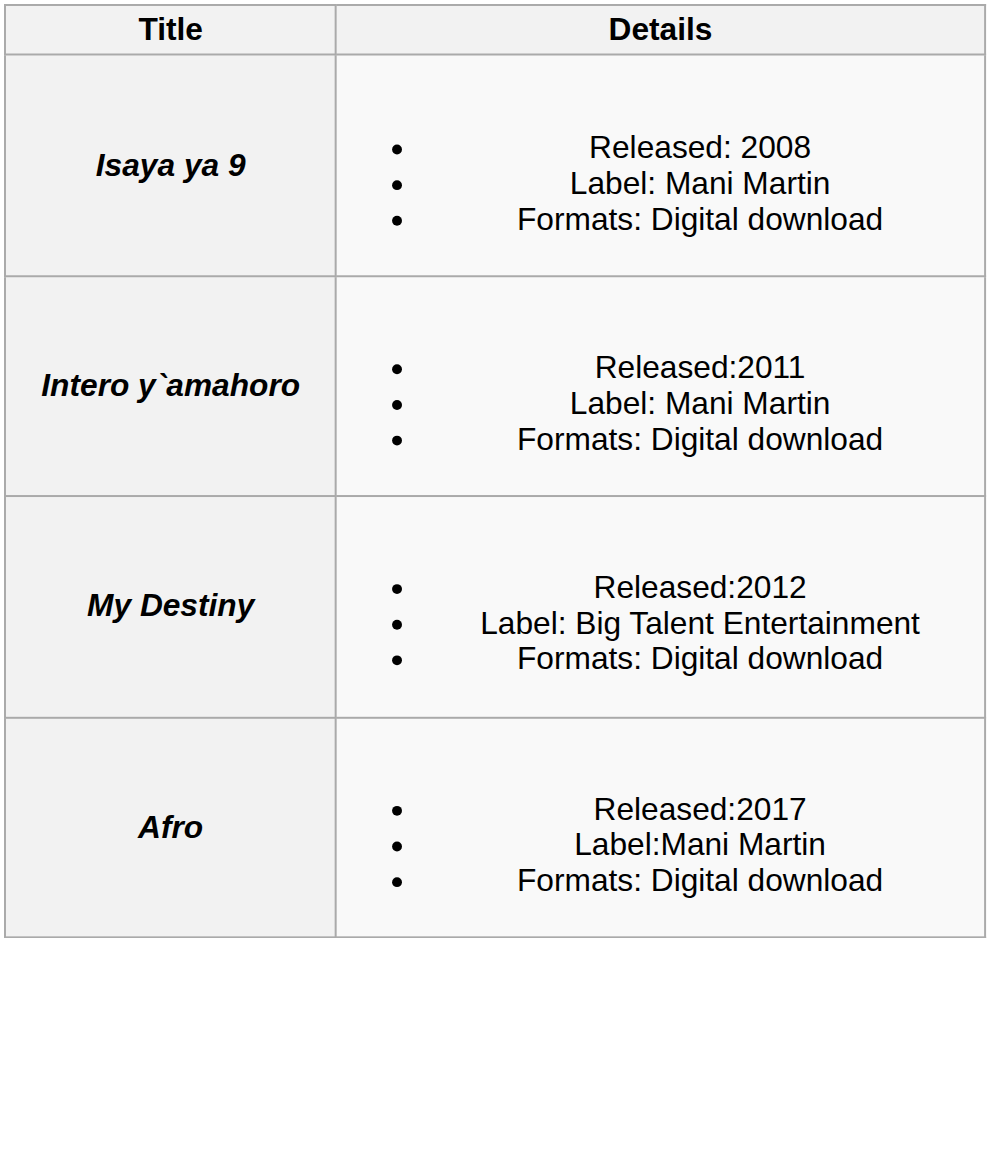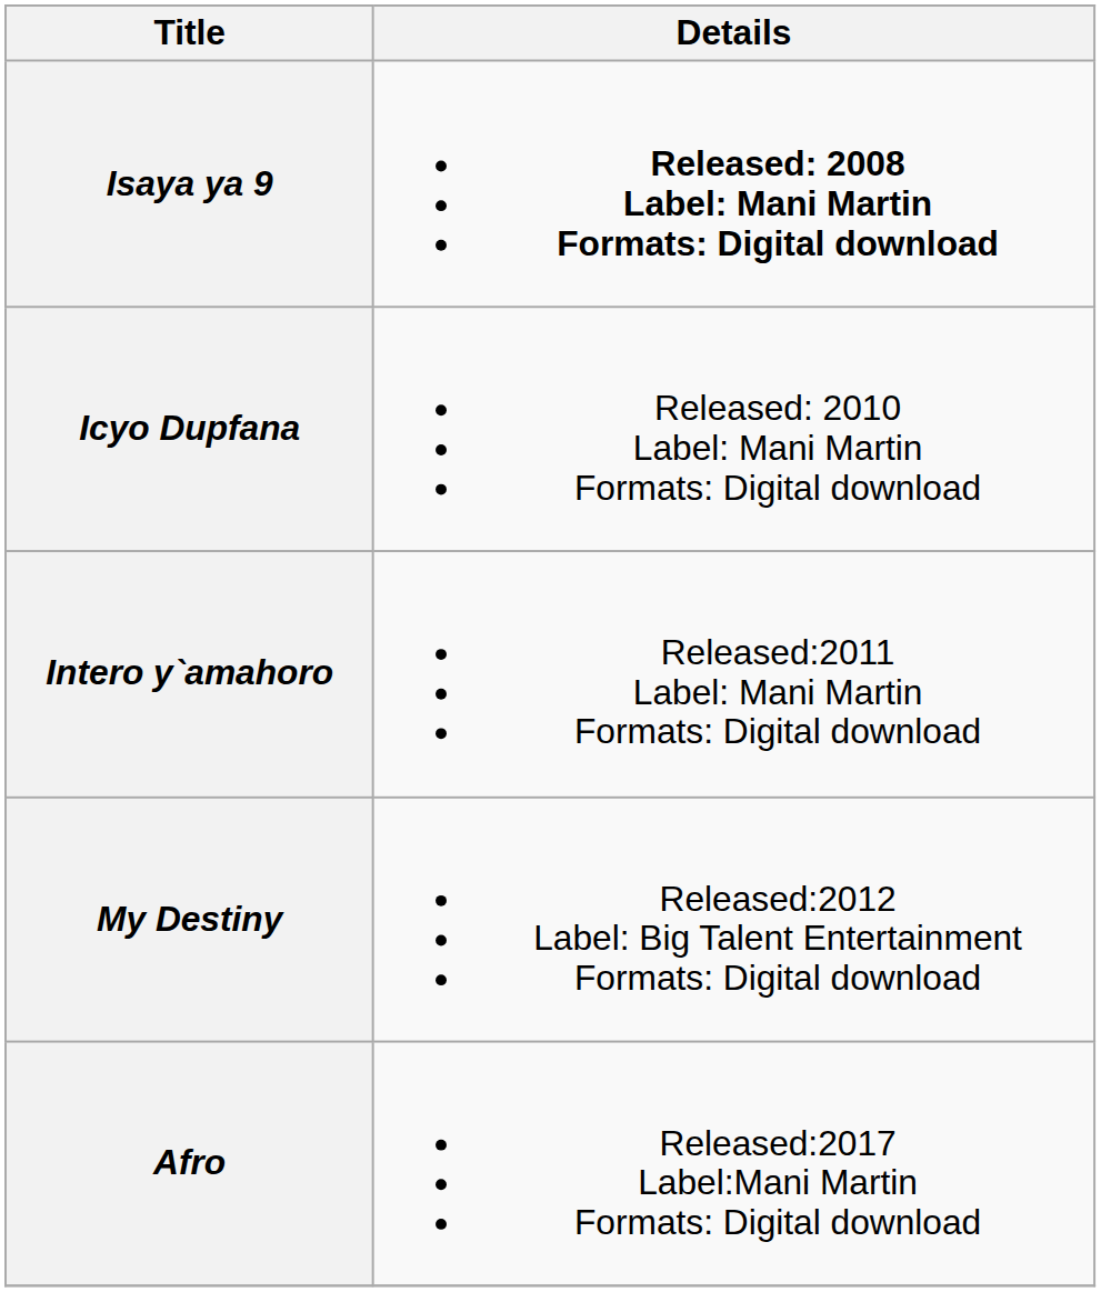 <table class="wikitable plainrowheaders" style="text-align:center">
 <tr>
 <th scope="col" style="width:10em">Title</th>
 <th scope="col" style="width:20em">Details</th>
 </tr>
 <tr>
 <th scope="row"><em>Isaya ya 9</em></th>
-<td><br><ul><li>Released: 2008</li><li>Label: Mani Martin</li><li>Formats: Digital download</li></ul></td>
+<td><strong><br><ul><li>Released: 2008</li><li>Label: Mani Martin</li><li>Formats: Digital download</li></ul></strong></td>
+</tr>
+<tr>
+<th scope="row"><em>Icyo Dupfana</em></th>
+<td><br><ul><li>Released: 2010</li><li>Label: Mani Martin</li><li>Formats: Digital download</li></ul></td>
 </tr>
 <tr>
 <th scope="row"><em>Intero y`amahoro</em></th>
 <td><br><ul><li>Released:2011</li><li>Label: Mani Martin</li><li>Formats: Digital download</li></ul></td>
 </tr>
 <tr>
 <th scope="row"><em>My Destiny</em></th>
 <td><br><ul><li>Released:2012</li><li>Label: Big Talent Entertainment</li><li>Formats: Digital download</li></ul></td>
 </tr>
 <tr>
 <th scope="row"><em>Afro</em></th>
 <td><br><ul><li>Released:2017</li><li>Label:Mani Martin</li><li>Formats: Digital download</li></ul></td>
 </tr>
 <tr>
 </tr>
 </table>
